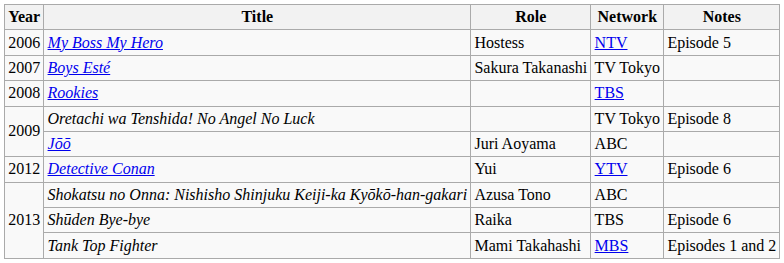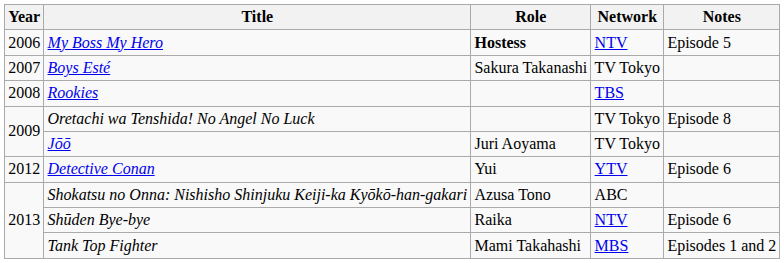 <table class="wikitable">
 <tr>
 <th>Year</th>
 <th>Title</th>
 <th>Role</th>
 <th>Network</th>
 <th>Notes</th>
 </tr>
 <tr>
 <td>2006</td>
 <td><em><a href='#'>My Boss My Hero</a></em></td>
-<td>Hostess</td>
+<td><strong>Hostess</strong></td>
 <td><a href='#'>NTV</a></td>
 <td>Episode 5</td>
 </tr>
 <tr>
 <td>2007</td>
 <td><em><a href='#'>Boys Esté</a></em></td>
 <td>Sakura Takanashi</td>
 <td>TV Tokyo</td>
 <td></td>
 </tr>
 <tr>
 <td>2008</td>
 <td><em><a href='#'>Rookies</a></em></td>
 <td></td>
 <td><a href='#'>TBS</a></td>
 <td></td>
 </tr>
 <tr>
 <td rowspan="2">2009</td>
 <td><em>Oretachi wa Tenshida! No Angel No Luck</em></td>
 <td></td>
 <td>TV Tokyo</td>
 <td>Episode 8</td>
 </tr>
 <tr>
 <td><em><a href='#'>Jōō</a></em></td>
 <td>Juri Aoyama</td>
-<td>ABC</td>
+<td>TV Tokyo</td>
 <td></td>
 </tr>
 <tr>
 <td>2012</td>
 <td><em><a href='#'>Detective Conan</a></em></td>
 <td>Yui</td>
 <td><a href='#'>YTV</a></td>
 <td>Episode 6</td>
 </tr>
 <tr>
 <td rowspan="3">2013</td>
 <td><em>Shokatsu no Onna: Nishisho Shinjuku Keiji-ka Kyōkō-han-gakari</em></td>
 <td>Azusa Tono</td>
 <td>ABC</td>
 <td></td>
 </tr>
 <tr>
 <td><em>Shūden Bye-bye</em></td>
 <td>Raika</td>
-<td>TBS</td>
+<td><a href='#'>NTV</a></td>
 <td>Episode 6</td>
 </tr>
 <tr>
 <td><em>Tank Top Fighter</em></td>
 <td>Mami Takahashi</td>
 <td><a href='#'>MBS</a></td>
 <td>Episodes 1 and 2</td>
 </tr>
 </table>
